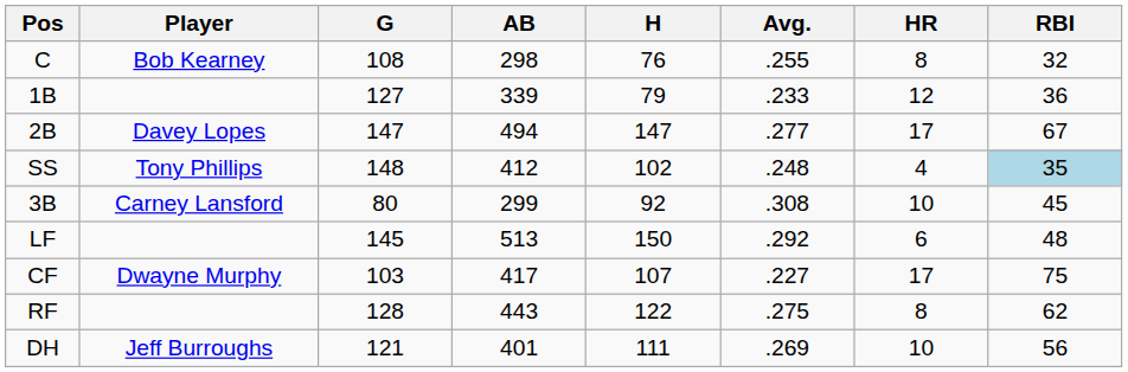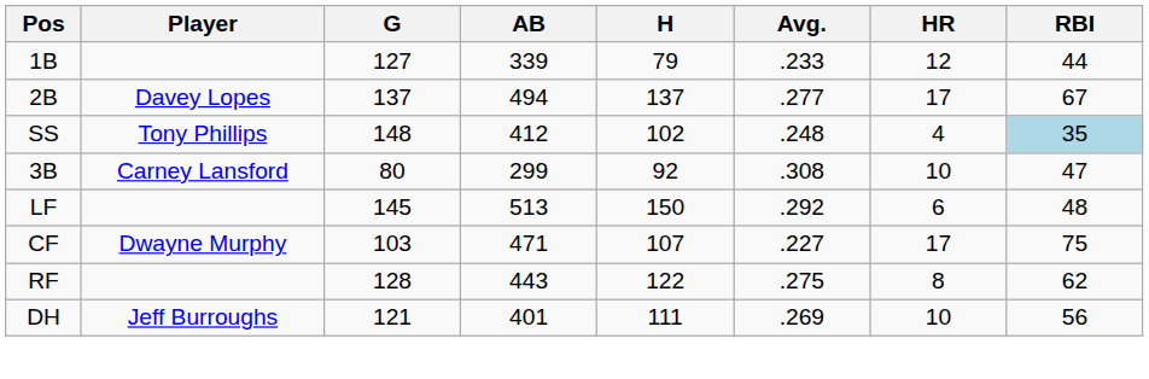 <table class="wikitable sortable">
 <tr>
 <th bgcolor="#DDDDFF" width="5%">Pos</th>
 <th bgcolor="#DDDDFF" width="16%">Player</th>
 <th bgcolor="#DDDDFF" width="9%">G</th>
 <th bgcolor="#DDDDFF" width="9%">AB</th>
 <th bgcolor="#DDDDFF" width="9%">H</th>
 <th bgcolor="#DDDDFF" width="9%">Avg.</th>
 <th bgcolor="#DDDDFF" width="9%">HR</th>
 <th bgcolor="#DDDDFF" width="9%">RBI</th>
 </tr>
-<tr align="center">
-<td>C</td>
-<td><a href='#'>Bob Kearney</a></td>
-<td>108</td>
-<td>298</td>
-<td>76</td>
-<td>.255</td>
-<td>8</td>
-<td>32</td>
-</tr>
 <tr align=center>
 <td>1B</td>
 <td></td>
 <td>127</td>
 <td>339</td>
 <td>79</td>
 <td>.233</td>
 <td>12</td>
-<td>36</td>
+<td>44</td>
 </tr>
 <tr align="center">
 <td>2B</td>
 <td><a href='#'>Davey Lopes</a></td>
-<td>147</td>
+<td>137</td>
 <td>494</td>
-<td>147</td>
+<td>137</td>
 <td>.277</td>
 <td>17</td>
 <td>67</td>
 </tr>
 <tr align=center>
 <td>SS</td>
 <td><a href='#'>Tony Phillips</a></td>
 <td>148</td>
 <td>412</td>
 <td>102</td>
 <td>.248</td>
 <td>4</td>
 <td style="background: lightblue;">35</td>
 </tr>
 <tr align=center>
 <td>3B</td>
 <td><a href='#'>Carney Lansford</a></td>
 <td>80</td>
 <td>299</td>
 <td>92</td>
 <td>.308</td>
 <td>10</td>
-<td>45</td>
+<td>47</td>
 </tr>
 <tr align=center>
 <td>LF</td>
 <td></td>
 <td>145</td>
 <td>513</td>
 <td>150</td>
 <td>.292</td>
 <td>6</td>
 <td>48</td>
 </tr>
 <tr align="center">
 <td>CF</td>
 <td><a href='#'>Dwayne Murphy</a></td>
 <td>103</td>
-<td>417</td>
+<td>471</td>
 <td>107</td>
 <td>.227</td>
 <td>17</td>
 <td>75</td>
 </tr>
 <tr align=center>
 <td>RF</td>
 <td></td>
 <td>128</td>
 <td>443</td>
 <td>122</td>
 <td>.275</td>
 <td>8</td>
 <td>62</td>
 </tr>
 <tr align="center">
 <td>DH</td>
 <td><a href='#'>Jeff Burroughs</a></td>
 <td>121</td>
 <td>401</td>
 <td>111</td>
 <td>.269</td>
 <td>10</td>
 <td>56</td>
 </tr>
 </table>
